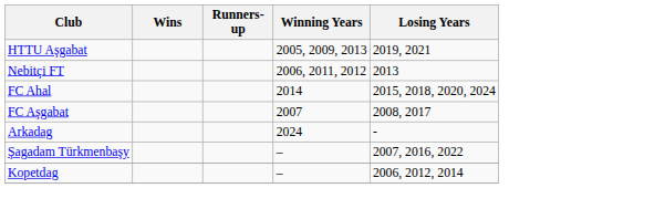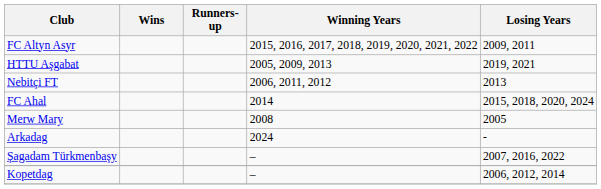 <table class=wikitable>
 <tr>
 <th>Club</th>
 <th width=80>Wins</th>
 <th width=80>Runners-up</th>
 <th>Winning Years</th>
 <th>Losing Years</th>
+</tr>
+<tr>
+<td><a href='#'>FC Altyn Asyr</a></td>
+<td></td>
+<td></td>
+<td>2015, 2016, 2017, 2018, 2019, 2020, 2021, 2022</td>
+<td>2009, 2011</td>
 </tr>
 <tr>
 <td><a href='#'>HTTU Aşgabat</a></td>
 <td></td>
 <td></td>
 <td>2005, 2009, 2013</td>
 <td>2019, 2021</td>
 </tr>
 <tr>
 <td><a href='#'>Nebitçi FT</a></td>
 <td></td>
 <td></td>
 <td>2006, 2011, 2012</td>
 <td>2013</td>
 </tr>
 <tr>
 <td><a href='#'>FC Ahal</a></td>
 <td></td>
 <td></td>
 <td>2014</td>
 <td>2015, 2018, 2020, 2024</td>
 </tr>
 <tr>
-<td><a href='#'>FC Aşgabat</a></td>
+<td><a href='#'>Merw Mary</a></td>
 <td></td>
 <td></td>
-<td>2007</td>
-<td>2008, 2017</td>
+<td>2008</td>
+<td>2005</td>
 </tr>
 <tr>
 <td><a href='#'>Arkadag</a></td>
 <td></td>
 <td></td>
 <td>2024</td>
 <td>-</td>
 </tr>
 <tr>
 <td><a href='#'>Şagadam Türkmenbaşy</a></td>
 <td></td>
 <td></td>
 <td>–</td>
 <td>2007, 2016, 2022</td>
 </tr>
 <tr>
 </tr>
 <tr>
 <td><a href='#'>Kopetdag</a></td>
 <td></td>
 <td></td>
 <td>–</td>
 <td>2006, 2012, 2014</td>
 </tr>
 <tr>
 </tr>
 </table>
